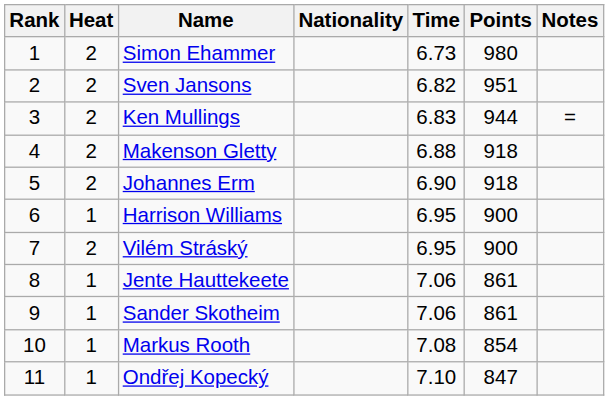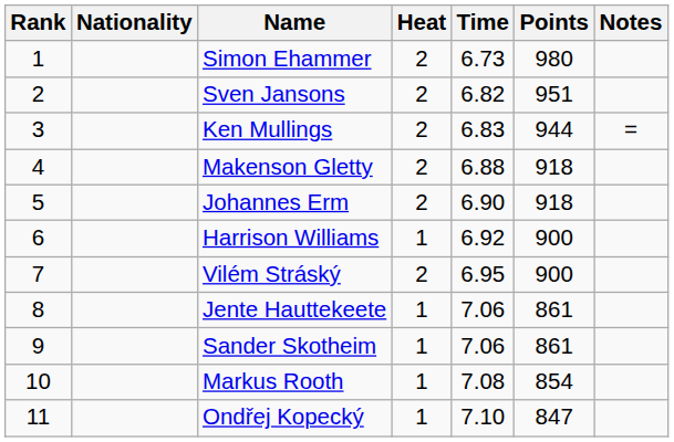 <table class="wikitable sortable" style="text-align:center">
 <tr>
 <th>Rank</th>
+<th>Nationality</th>
+<th>Name</th>
 <th>Heat</th>
-<th>Name</th>
-<th>Nationality</th>
 <th>Time</th>
 <th>Points</th>
 <th>Notes</th>
 </tr>
 <tr>
 <td>1</td>
+<td align="left"></td>
+<td align="left"><a href='#'>Simon Ehammer</a></td>
 <td>2</td>
-<td align="left"><a href='#'>Simon Ehammer</a></td>
-<td align="left"></td>
 <td>6.73</td>
 <td>980</td>
 <td></td>
 </tr>
 <tr>
 <td>2</td>
+<td align=left></td>
+<td align="left"><a href='#'>Sven Jansons</a></td>
 <td>2</td>
-<td align="left"><a href='#'>Sven Jansons</a></td>
-<td align=left></td>
 <td>6.82</td>
 <td>951</td>
 <td></td>
 </tr>
 <tr>
 <td>3</td>
+<td align="left"></td>
+<td align="left"><a href='#'>Ken Mullings</a></td>
 <td>2</td>
-<td align="left"><a href='#'>Ken Mullings</a></td>
-<td align="left"></td>
 <td>6.83</td>
 <td>944</td>
 <td>=</td>
 </tr>
 <tr>
 <td>4</td>
+<td align="left"></td>
+<td align="left"><a href='#'>Makenson Gletty</a></td>
 <td>2</td>
-<td align="left"><a href='#'>Makenson Gletty</a></td>
-<td align="left"></td>
 <td>6.88</td>
 <td>918</td>
 <td></td>
 </tr>
 <tr>
 <td>5</td>
+<td align="left"></td>
+<td align="left"><a href='#'>Johannes Erm</a></td>
 <td>2</td>
-<td align="left"><a href='#'>Johannes Erm</a></td>
-<td align="left"></td>
 <td>6.90</td>
 <td>918</td>
 <td></td>
 </tr>
 <tr>
 <td>6</td>
+<td align="left"></td>
+<td align="left"><a href='#'>Harrison Williams</a></td>
 <td>1</td>
-<td align="left"><a href='#'>Harrison Williams</a></td>
-<td align="left"></td>
-<td>6.95</td>
+<td>6.92</td>
 <td>900</td>
 <td></td>
 </tr>
 <tr>
 <td>7</td>
+<td align=left></td>
+<td align="left"><a href='#'>Vilém Stráský</a></td>
 <td>2</td>
-<td align="left"><a href='#'>Vilém Stráský</a></td>
-<td align=left></td>
 <td>6.95</td>
 <td>900</td>
 <td></td>
 </tr>
 <tr>
 <td>8</td>
+<td align=left></td>
+<td align="left"><a href='#'>Jente Hauttekeete</a></td>
 <td>1</td>
-<td align="left"><a href='#'>Jente Hauttekeete</a></td>
-<td align=left></td>
 <td>7.06</td>
 <td>861</td>
 <td></td>
 </tr>
 <tr>
 <td>9</td>
+<td align="left"></td>
+<td align="left"><a href='#'>Sander Skotheim</a></td>
 <td>1</td>
-<td align="left"><a href='#'>Sander Skotheim</a></td>
-<td align="left"></td>
 <td>7.06</td>
 <td>861</td>
 <td></td>
 </tr>
 <tr>
 <td>10</td>
+<td align=left></td>
+<td align="left"><a href='#'>Markus Rooth</a></td>
 <td>1</td>
-<td align="left"><a href='#'>Markus Rooth</a></td>
-<td align=left></td>
 <td>7.08</td>
 <td>854</td>
 <td></td>
 </tr>
 <tr>
 <td>11</td>
+<td align=left></td>
+<td align="left"><a href='#'>Ondřej Kopecký</a></td>
 <td>1</td>
-<td align="left"><a href='#'>Ondřej Kopecký</a></td>
-<td align=left></td>
 <td>7.10</td>
 <td>847</td>
 <td></td>
 </tr>
 </table>
